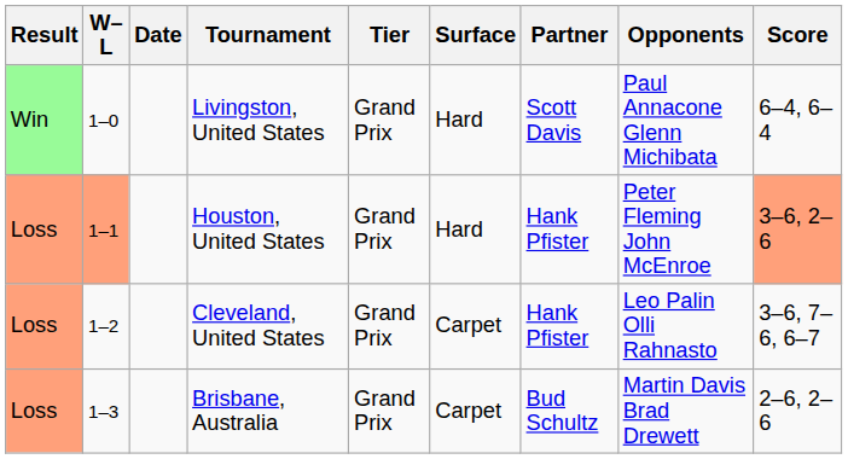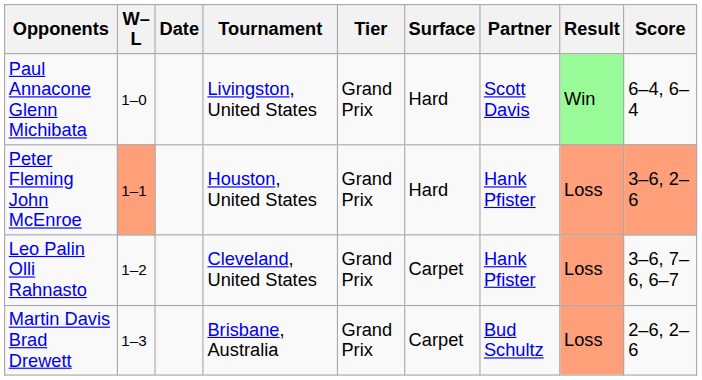 <table class="sortable wikitable">
 <tr>
-<th>Result</th>
+<th>Opponents</th>
 <th class="unsortable">W–L</th>
 <th>Date</th>
 <th>Tournament</th>
 <th>Tier</th>
 <th>Surface</th>
 <th>Partner</th>
-<th>Opponents</th>
+<th>Result</th>
 <th class="unsortable">Score</th>
 </tr>
 <tr>
-<td style="background:#98fb98;">Win</td>
+<td> <a href='#'>Paul Annacone</a> <br>  <a href='#'>Glenn Michibata</a></td>
 <td><small>1–0</small></td>
 <td><a href='#'></a></td>
 <td><a href='#'>Livingston</a>, United States</td>
 <td>Grand Prix</td>
 <td>Hard</td>
 <td> <a href='#'>Scott Davis</a></td>
-<td> <a href='#'>Paul Annacone</a> <br>  <a href='#'>Glenn Michibata</a></td>
+<td style="background:#98fb98;">Win</td>
 <td>6–4, 6–4</td>
 </tr>
 <tr>
-<td style="background:#ffa07a;">Loss</td>
+<td> <a href='#'>Peter Fleming</a> <br>  <a href='#'>John McEnroe</a></td>
 <td style="background: lightsalmon;"><small>1–1</small></td>
 <td><a href='#'></a></td>
 <td><a href='#'>Houston</a>, United States</td>
 <td>Grand Prix</td>
 <td>Hard</td>
 <td> <a href='#'>Hank Pfister</a></td>
-<td> <a href='#'>Peter Fleming</a> <br>  <a href='#'>John McEnroe</a></td>
+<td style="background:#ffa07a;">Loss</td>
 <td style="background: lightsalmon;">3–6, 2–6</td>
 </tr>
 <tr>
-<td style="background:#ffa07a;">Loss</td>
+<td> <a href='#'>Leo Palin</a> <br>  <a href='#'>Olli Rahnasto</a></td>
 <td><small>1–2</small></td>
 <td><a href='#'></a></td>
 <td><a href='#'>Cleveland</a>, United States</td>
 <td>Grand Prix</td>
 <td>Carpet</td>
 <td> <a href='#'>Hank Pfister</a></td>
-<td> <a href='#'>Leo Palin</a> <br>  <a href='#'>Olli Rahnasto</a></td>
+<td style="background:#ffa07a;">Loss</td>
 <td>3–6, 7–6, 6–7</td>
 </tr>
 <tr>
-<td style="background:#ffa07a;">Loss</td>
+<td> <a href='#'>Martin Davis</a> <br>  <a href='#'>Brad Drewett</a></td>
 <td><small>1–3</small></td>
 <td><a href='#'></a></td>
 <td><a href='#'>Brisbane</a>, Australia</td>
 <td>Grand Prix</td>
 <td>Carpet</td>
 <td> <a href='#'>Bud Schultz</a></td>
-<td> <a href='#'>Martin Davis</a> <br>  <a href='#'>Brad Drewett</a></td>
+<td style="background:#ffa07a;">Loss</td>
 <td>2–6, 2–6</td>
 </tr>
 </table>
